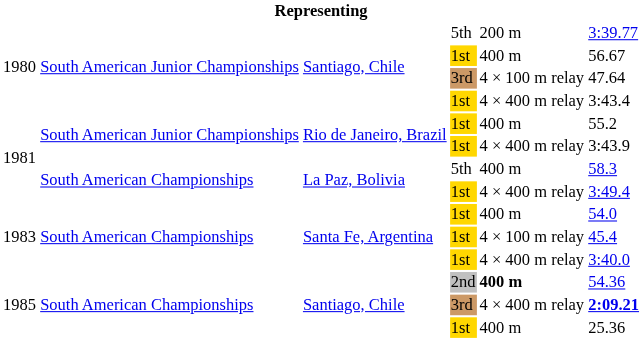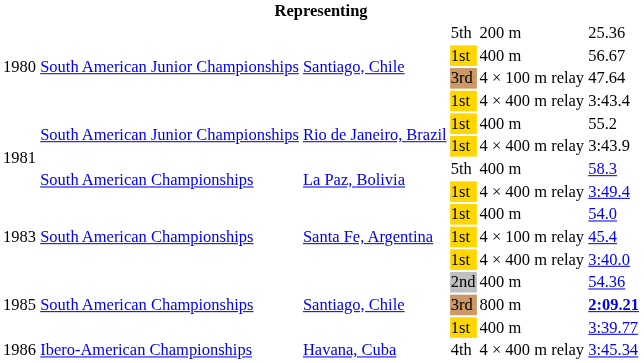 <table>
 <tr>
 <th colspan="6">Representing </th>
 </tr>
 <tr>
 <td rowspan=4>1980</td>
 <td rowspan=4><a href='#'>South American Junior Championships</a></td>
 <td rowspan=4><a href='#'>Santiago, Chile</a></td>
 <td>5th</td>
 <td>200 m</td>
-<td><a href='#'>3:39.77</a></td>
+<td>25.36</td>
 </tr>
 <tr>
 <td bgcolor=gold>1st</td>
 <td>400 m</td>
 <td>56.67</td>
 </tr>
 <tr>
 <td bgcolor=cc9966>3rd</td>
 <td>4 × 100 m relay</td>
 <td>47.64</td>
 </tr>
 <tr>
 <td bgcolor=gold>1st</td>
 <td>4 × 400 m relay</td>
 <td>3:43.4</td>
 </tr>
 <tr>
 <td rowspan=4>1981</td>
 <td rowspan=2><a href='#'>South American Junior Championships</a></td>
 <td rowspan=2><a href='#'>Rio de Janeiro, Brazil</a></td>
 <td bgcolor=gold>1st</td>
 <td>400 m</td>
 <td>55.2</td>
 </tr>
 <tr>
 <td bgcolor=gold>1st</td>
 <td>4 × 400 m relay</td>
 <td>3:43.9</td>
 </tr>
 <tr>
 <td rowspan=2><a href='#'>South American Championships</a></td>
 <td rowspan=2><a href='#'>La Paz, Bolivia</a></td>
 <td>5th</td>
 <td>400 m</td>
 <td><a href='#'>58.3</a></td>
 </tr>
 <tr>
 <td bgcolor=gold>1st</td>
 <td>4 × 400 m relay</td>
 <td><a href='#'>3:49.4</a></td>
 </tr>
 <tr>
 <td rowspan=3>1983</td>
 <td rowspan=3><a href='#'>South American Championships</a></td>
 <td rowspan=3><a href='#'>Santa Fe, Argentina</a></td>
 <td bgcolor=gold>1st</td>
 <td>400 m</td>
 <td><a href='#'>54.0</a></td>
 </tr>
 <tr>
 <td bgcolor=gold>1st</td>
 <td>4 × 100 m relay</td>
 <td><a href='#'>45.4</a></td>
 </tr>
 <tr>
 <td bgcolor=gold>1st</td>
 <td>4 × 400 m relay</td>
 <td><a href='#'>3:40.0</a></td>
 </tr>
 <tr>
 <td rowspan=3>1985</td>
 <td rowspan=3><a href='#'>South American Championships</a></td>
 <td rowspan=3><a href='#'>Santiago, Chile</a></td>
 <td bgcolor=silver>2nd</td>
-<td><strong>400 m</strong></td>
+<td>400 m</td>
 <td><a href='#'>54.36</a></td>
 </tr>
 <tr>
 <td bgcolor=cc9966>3rd</td>
-<td>4 × 400 m relay</td>
+<td>800 m</td>
 <td><strong><a href='#'>2:09.21</a></strong></td>
 </tr>
 <tr>
 <td bgcolor=gold>1st</td>
 <td>400 m</td>
-<td>25.36</td>
+<td><a href='#'>3:39.77</a></td>
+</tr>
+<tr>
+<td>1986</td>
+<td><a href='#'>Ibero-American Championships</a></td>
+<td><a href='#'>Havana, Cuba</a></td>
+<td>4th</td>
+<td>4 × 400 m relay</td>
+<td><a href='#'>3:45.34</a></td>
 </tr>
 </table>
